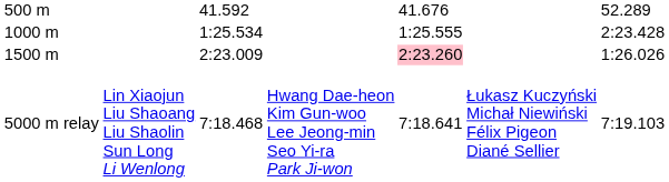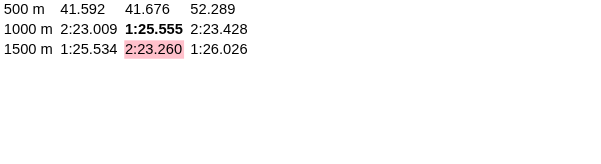 <table>
 <tr>
 <td>500 m</td>
 <td></td>
 <td>41.592</td>
 <td></td>
 <td>41.676</td>
 <td></td>
 <td>52.289</td>
 </tr>
 <tr>
 <td>1000 m</td>
 <td></td>
-<td>1:25.534</td>
+<td>2:23.009</td>
 <td></td>
-<td>1:25.555</td>
+<td><strong>1:25.555</strong></td>
 <td></td>
 <td>2:23.428</td>
 </tr>
 <tr>
 <td>1500 m</td>
 <td></td>
-<td>2:23.009</td>
+<td>1:25.534</td>
 <td></td>
 <td style="background: pink;">2:23.260</td>
 <td></td>
 <td>1:26.026</td>
 </tr>
-<tr>
-<td>5000 m relay</td>
-<td valign=top><br><a href='#'>Lin Xiaojun</a><br><a href='#'>Liu Shaoang</a><br><a href='#'>Liu Shaolin</a><br><a href='#'>Sun Long</a><br><em><a href='#'>Li Wenlong</a></em></td>
-<td>7:18.468</td>
-<td valign=top><br><a href='#'>Hwang Dae-heon</a><br><a href='#'>Kim Gun-woo</a><br><a href='#'>Lee Jeong-min</a><br><a href='#'>Seo Yi-ra</a><br><em><a href='#'>Park Ji-won</a></em></td>
-<td>7:18.641</td>
-<td valign=top><br><a href='#'>Łukasz Kuczyński</a><br><a href='#'>Michał Niewiński</a><br><a href='#'>Félix Pigeon</a><br><a href='#'>Diané Sellier</a></td>
-<td>7:19.103</td>
-</tr>
 </table>
